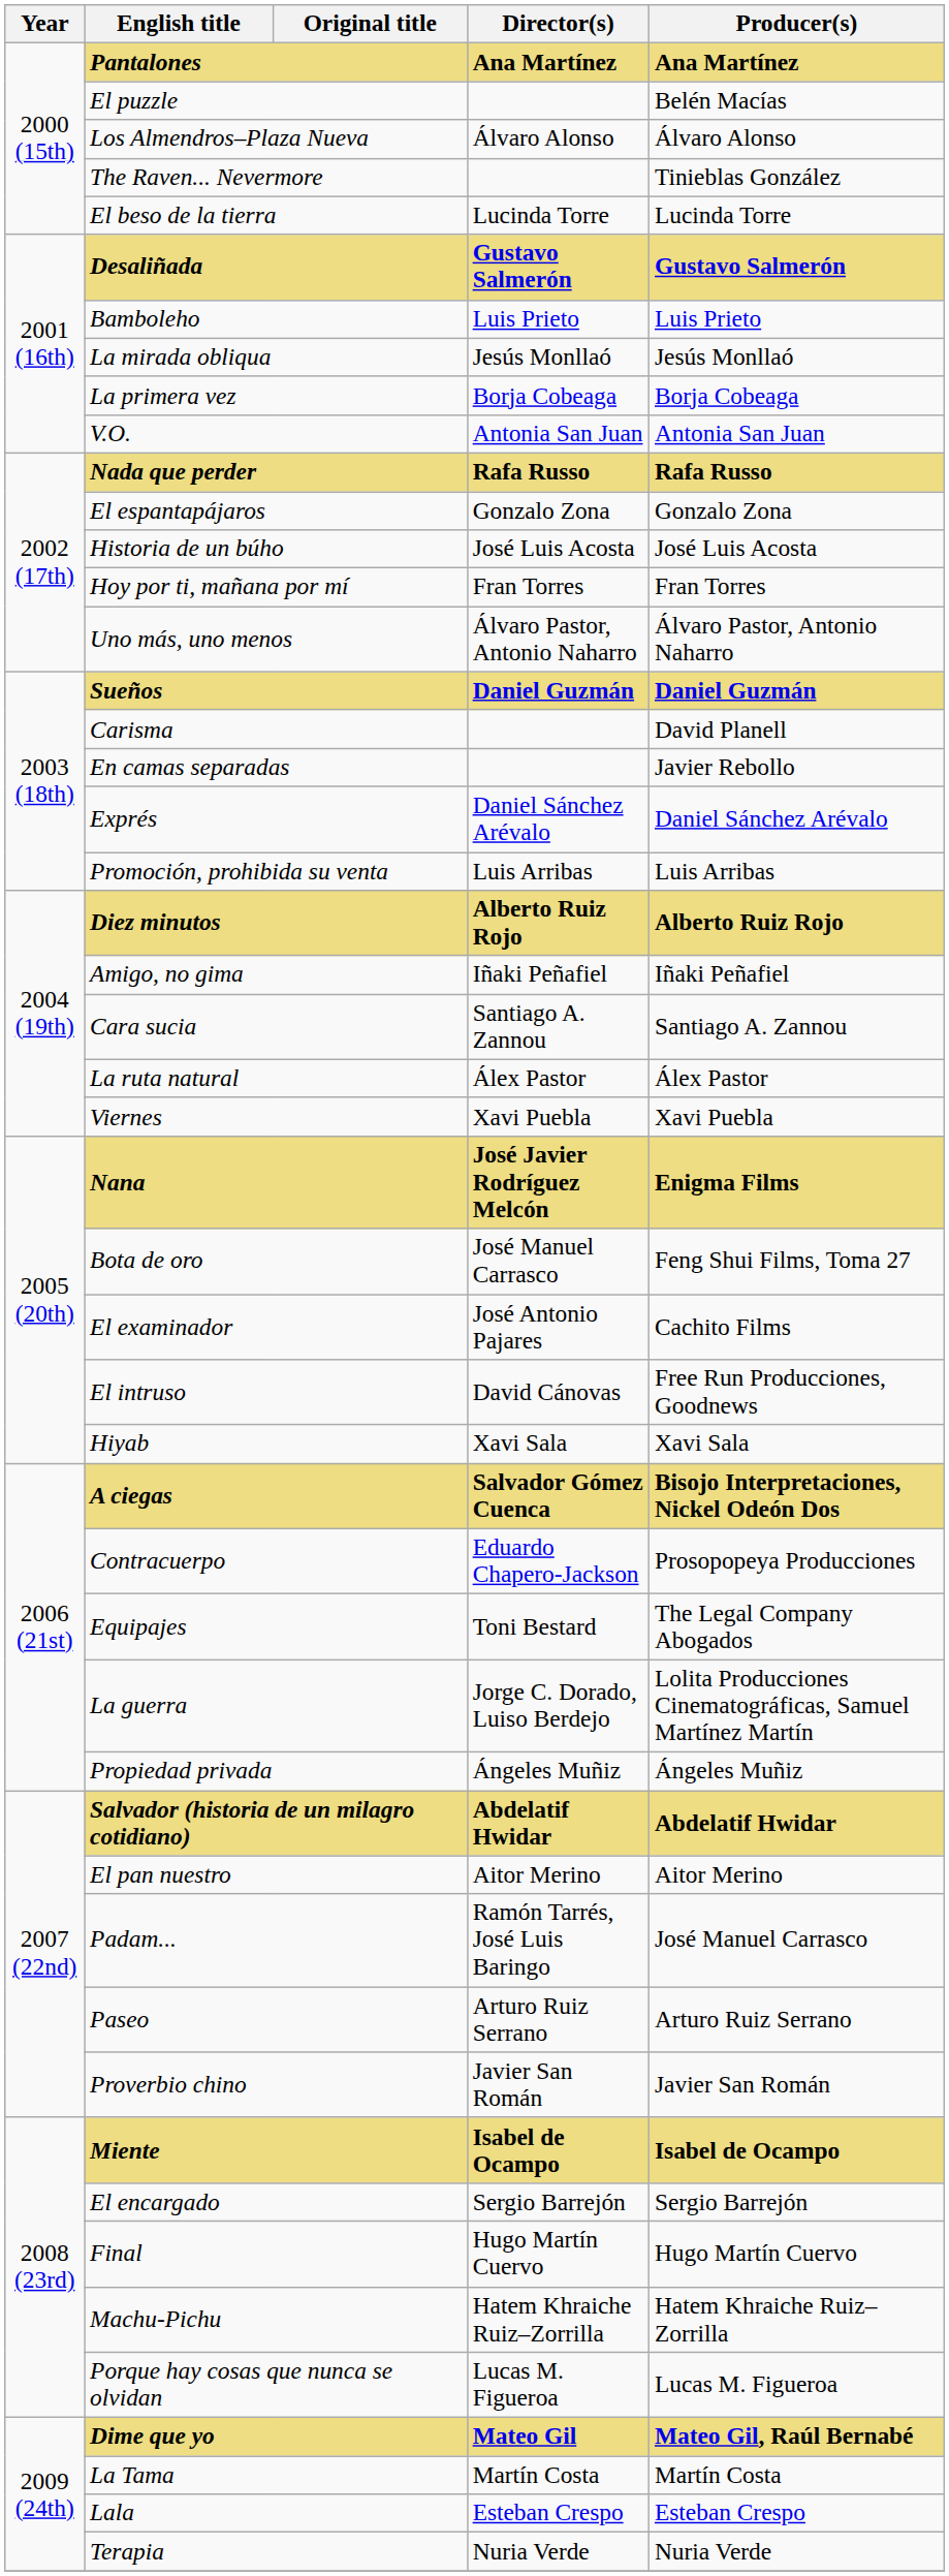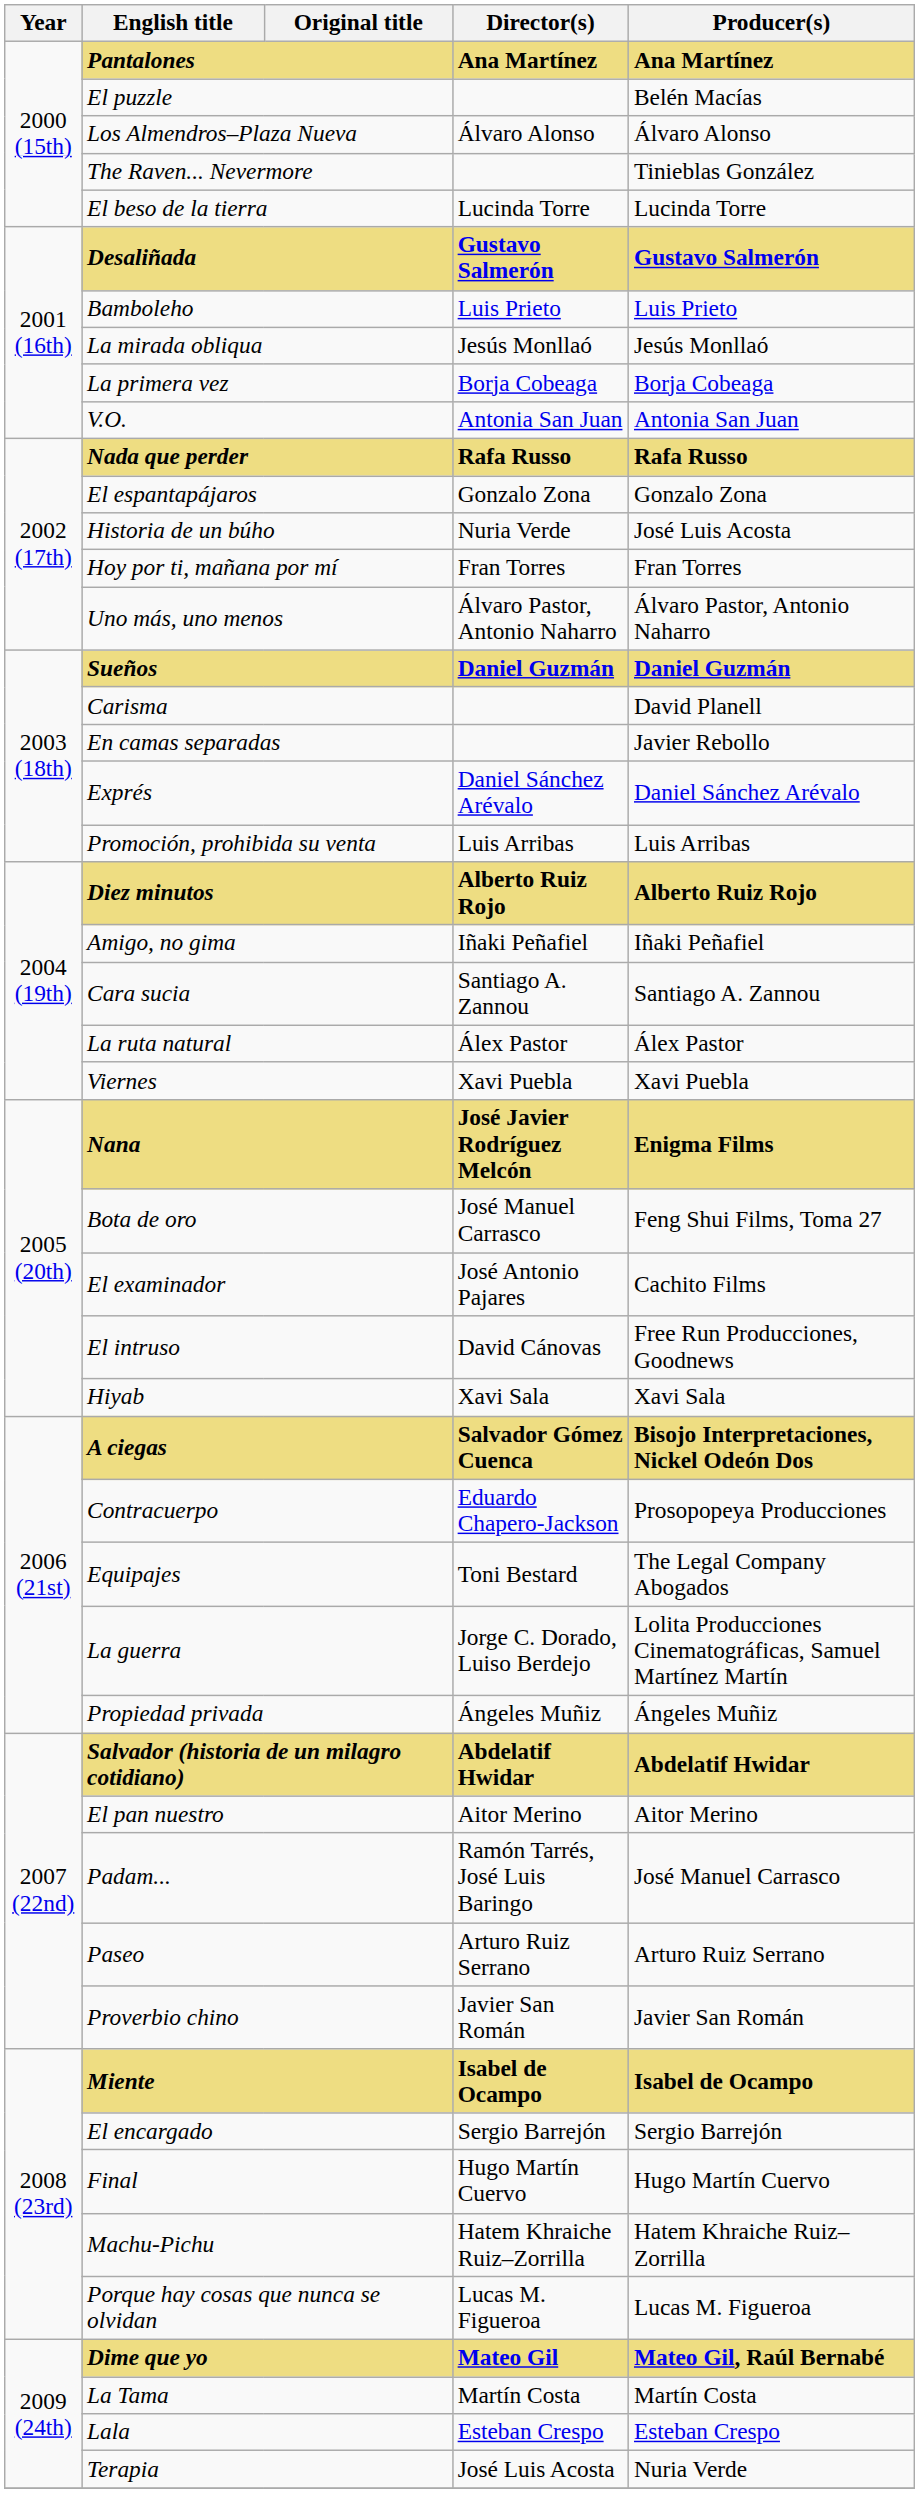 <table class="wikitable sortable" width="100%" cellpadding="5">
 <tr>
 <th width="50">Year</th>
 <th width="230">English title</th>
 <th width="230">Original title</th>
 <th width="180">Director(s)</th>
 <th width="310">Producer(s)</th>
 </tr>
 <tr>
 <td rowspan="5" style="text-align:center;">2000<br><a href='#'>(15th)</a></td>
 <td colspan="2" style="background:#eedd82;"><strong><em>Pantalones</em></strong></td>
 <td style="background:#eedd82;"><strong>Ana Martínez</strong></td>
 <td style="background:#eedd82;"><strong>Ana Martínez</strong></td>
 </tr>
 <tr>
 <td colspan="2"><em>El puzzle</em></td>
 <td></td>
 <td>Belén Macías</td>
 </tr>
 <tr>
 <td colspan="2"><em>Los Almendros–Plaza Nueva</em></td>
 <td>Álvaro Alonso</td>
 <td>Álvaro Alonso</td>
 </tr>
 <tr>
 <td colspan="2"><em>The Raven... Nevermore</em></td>
 <td></td>
 <td>Tinieblas González</td>
 </tr>
 <tr>
 <td colspan="2"><em>El beso de la tierra</em></td>
 <td>Lucinda Torre</td>
 <td>Lucinda Torre</td>
 </tr>
 <tr>
 <td rowspan="5" style="text-align:center;">2001<br><a href='#'>(16th)</a></td>
 <td colspan="2" style="background:#eedd82;"><strong><em>Desaliñada</em></strong></td>
 <td style="background:#eedd82;"><strong><a href='#'>Gustavo Salmerón</a></strong></td>
 <td style="background:#eedd82;"><strong><a href='#'>Gustavo Salmerón</a></strong></td>
 </tr>
 <tr>
 <td colspan="2"><em>Bamboleho</em></td>
 <td><a href='#'>Luis Prieto</a></td>
 <td><a href='#'>Luis Prieto</a></td>
 </tr>
 <tr>
 <td colspan="2"><em>La mirada obliqua</em></td>
 <td>Jesús Monllaó</td>
 <td>Jesús Monllaó</td>
 </tr>
 <tr>
 <td colspan="2"><em>La primera vez</em></td>
 <td><a href='#'>Borja Cobeaga</a></td>
 <td><a href='#'>Borja Cobeaga</a></td>
 </tr>
 <tr>
 <td colspan="2"><em>V.O.</em></td>
 <td><a href='#'>Antonia San Juan</a></td>
 <td><a href='#'>Antonia San Juan</a></td>
 </tr>
 <tr>
 <td rowspan="5" style="text-align:center;">2002<br><a href='#'>(17th)</a></td>
 <td colspan="2" style="background:#eedd82;"><strong><em>Nada que perder</em></strong></td>
 <td style="background:#eedd82;"><strong>Rafa Russo</strong></td>
 <td style="background:#eedd82;"><strong>Rafa Russo</strong></td>
 </tr>
 <tr>
 <td colspan="2"><em>El espantapájaros</em></td>
 <td>Gonzalo Zona</td>
 <td>Gonzalo Zona</td>
 </tr>
 <tr>
 <td colspan="2"><em>Historia de un búho</em></td>
-<td>José Luis Acosta</td>
+<td>Nuria Verde</td>
 <td>José Luis Acosta</td>
 </tr>
 <tr>
 <td colspan="2"><em>Hoy por ti, mañana por mí</em></td>
 <td>Fran Torres</td>
 <td>Fran Torres</td>
 </tr>
 <tr>
 <td colspan="2"><em>Uno más, uno menos</em></td>
 <td>Álvaro Pastor, Antonio Naharro</td>
 <td>Álvaro Pastor, Antonio Naharro</td>
 </tr>
 <tr>
 <td rowspan="5" style="text-align:center;">2003<br><a href='#'>(18th)</a></td>
 <td colspan="2" style="background:#eedd82;"><strong><em>Sueños</em></strong></td>
 <td style="background:#eedd82;"><strong><a href='#'>Daniel Guzmán</a></strong></td>
 <td style="background:#eedd82;"><strong><a href='#'>Daniel Guzmán</a></strong></td>
 </tr>
 <tr>
 <td colspan="2"><em>Carisma</em></td>
 <td></td>
 <td>David Planell</td>
 </tr>
 <tr>
 <td colspan="2"><em>En camas separadas</em></td>
 <td></td>
 <td>Javier Rebollo</td>
 </tr>
 <tr>
 <td colspan="2"><em>Exprés</em></td>
 <td><a href='#'>Daniel Sánchez Arévalo</a></td>
 <td><a href='#'>Daniel Sánchez Arévalo</a></td>
 </tr>
 <tr>
 <td colspan="2"><em>Promoción, prohibida su venta</em></td>
 <td>Luis Arribas</td>
 <td>Luis Arribas</td>
 </tr>
 <tr>
 <td rowspan="5" style="text-align:center;">2004<br><a href='#'>(19th)</a></td>
 <td colspan="2" style="background:#eedd82;"><strong><em>Diez minutos</em></strong></td>
 <td style="background:#eedd82;"><strong>Alberto Ruiz Rojo</strong></td>
 <td style="background:#eedd82;"><strong>Alberto Ruiz Rojo</strong></td>
 </tr>
 <tr>
 <td colspan="2"><em>Amigo, no gima</em></td>
 <td>Iñaki Peñafiel</td>
 <td>Iñaki Peñafiel</td>
 </tr>
 <tr>
 <td colspan="2"><em>Cara sucia</em></td>
 <td>Santiago A. Zannou</td>
 <td>Santiago A. Zannou</td>
 </tr>
 <tr>
 <td colspan="2"><em>La ruta natural</em></td>
 <td>Álex Pastor</td>
 <td>Álex Pastor</td>
 </tr>
 <tr>
 <td colspan="2"><em>Viernes</em></td>
 <td>Xavi Puebla</td>
 <td>Xavi Puebla</td>
 </tr>
 <tr>
 <td rowspan="5" style="text-align:center;">2005<br><a href='#'>(20th)</a></td>
 <td colspan="2" style="background:#eedd82;"><strong><em>Nana</em></strong></td>
 <td style="background:#eedd82;"><strong>José Javier Rodríguez Melcón</strong></td>
 <td style="background:#eedd82;"><strong>Enigma Films</strong></td>
 </tr>
 <tr>
 <td colspan="2"><em>Bota de oro</em></td>
 <td>José Manuel Carrasco</td>
 <td>Feng Shui Films, Toma 27</td>
 </tr>
 <tr>
 <td colspan="2"><em>El examinador</em></td>
 <td>José Antonio Pajares</td>
 <td>Cachito Films</td>
 </tr>
 <tr>
 <td colspan="2"><em>El intruso</em></td>
 <td>David Cánovas</td>
 <td>Free Run Producciones, Goodnews</td>
 </tr>
 <tr>
 <td colspan="2"><em>Hiyab</em></td>
 <td>Xavi Sala</td>
 <td>Xavi Sala</td>
 </tr>
 <tr>
 <td rowspan="5" style="text-align:center;">2006<br><a href='#'>(21st)</a></td>
 <td colspan="2" style="background:#eedd82;"><strong><em>A ciegas</em></strong></td>
 <td style="background:#eedd82;"><strong>Salvador Gómez Cuenca</strong></td>
 <td style="background:#eedd82;"><strong>Bisojo Interpretaciones, Nickel Odeón Dos</strong></td>
 </tr>
 <tr>
 <td colspan="2"><em>Contracuerpo</em></td>
 <td><a href='#'>Eduardo Chapero-Jackson</a></td>
 <td>Prosopopeya Producciones</td>
 </tr>
 <tr>
 <td colspan="2"><em>Equipajes</em></td>
 <td>Toni Bestard</td>
 <td>The Legal Company Abogados</td>
 </tr>
 <tr>
 <td colspan="2"><em>La guerra</em></td>
 <td>Jorge C. Dorado, Luiso Berdejo</td>
 <td>Lolita Producciones Cinematográficas, Samuel Martínez Martín</td>
 </tr>
 <tr>
 <td colspan="2"><em>Propiedad privada</em></td>
 <td>Ángeles Muñiz</td>
 <td>Ángeles Muñiz</td>
 </tr>
 <tr>
 <td rowspan="5" style="text-align:center;">2007<br><a href='#'>(22nd)</a></td>
 <td colspan="2" style="background:#eedd82;"><strong><em>Salvador (historia de un milagro cotidiano)</em></strong></td>
 <td style="background:#eedd82;"><strong>Abdelatif Hwidar</strong></td>
 <td style="background:#eedd82;"><strong>Abdelatif Hwidar</strong></td>
 </tr>
 <tr>
 <td colspan="2"><em>El pan nuestro</em></td>
 <td>Aitor Merino</td>
 <td>Aitor Merino</td>
 </tr>
 <tr>
 <td colspan="2"><em>Padam...</em></td>
 <td>Ramón Tarrés, José Luis Baringo</td>
 <td>José Manuel Carrasco</td>
 </tr>
 <tr>
 <td colspan="2"><em>Paseo</em></td>
 <td>Arturo Ruiz Serrano</td>
 <td>Arturo Ruiz Serrano</td>
 </tr>
 <tr>
 <td colspan="2"><em>Proverbio chino</em></td>
 <td>Javier San Román</td>
 <td>Javier San Román</td>
 </tr>
 <tr>
 <td rowspan="5" style="text-align:center;">2008<br><a href='#'>(23rd)</a></td>
 <td colspan="2" style="background:#eedd82;"><strong><em>Miente</em></strong></td>
 <td style="background:#eedd82;"><strong>Isabel de Ocampo</strong></td>
 <td style="background:#eedd82;"><strong>Isabel de Ocampo</strong></td>
 </tr>
 <tr>
 <td colspan="2"><em>El encargado</em></td>
 <td>Sergio Barrejón</td>
 <td>Sergio Barrejón</td>
 </tr>
 <tr>
 <td colspan="2"><em>Final</em></td>
 <td>Hugo Martín Cuervo</td>
 <td>Hugo Martín Cuervo</td>
 </tr>
 <tr>
 <td colspan="2"><em>Machu-Pichu</em></td>
 <td>Hatem Khraiche Ruiz–Zorrilla</td>
 <td>Hatem Khraiche Ruiz–Zorrilla</td>
 </tr>
 <tr>
 <td colspan="2"><em>Porque hay cosas que nunca se olvidan</em></td>
 <td>Lucas M. Figueroa</td>
 <td>Lucas M. Figueroa</td>
 </tr>
 <tr>
 <td rowspan="4" style="text-align:center;">2009<br><a href='#'>(24th)</a></td>
 <td colspan="2" style="background:#eedd82;"><strong><em>Dime que yo</em></strong></td>
 <td style="background:#eedd82;"><strong><a href='#'>Mateo Gil</a></strong></td>
 <td style="background:#eedd82;"><strong><a href='#'>Mateo Gil</a>, Raúl Bernabé</strong></td>
 </tr>
 <tr>
 <td colspan="2"><em>La Tama</em></td>
 <td>Martín Costa</td>
 <td>Martín Costa</td>
 </tr>
 <tr>
 <td colspan="2"><em>Lala</em></td>
 <td><a href='#'>Esteban Crespo</a></td>
 <td><a href='#'>Esteban Crespo</a></td>
 </tr>
 <tr>
 <td colspan="2"><em>Terapia</em></td>
-<td>Nuria Verde</td>
+<td>José Luis Acosta</td>
 <td>Nuria Verde</td>
 </tr>
 <tr>
 </tr>
 </table>
